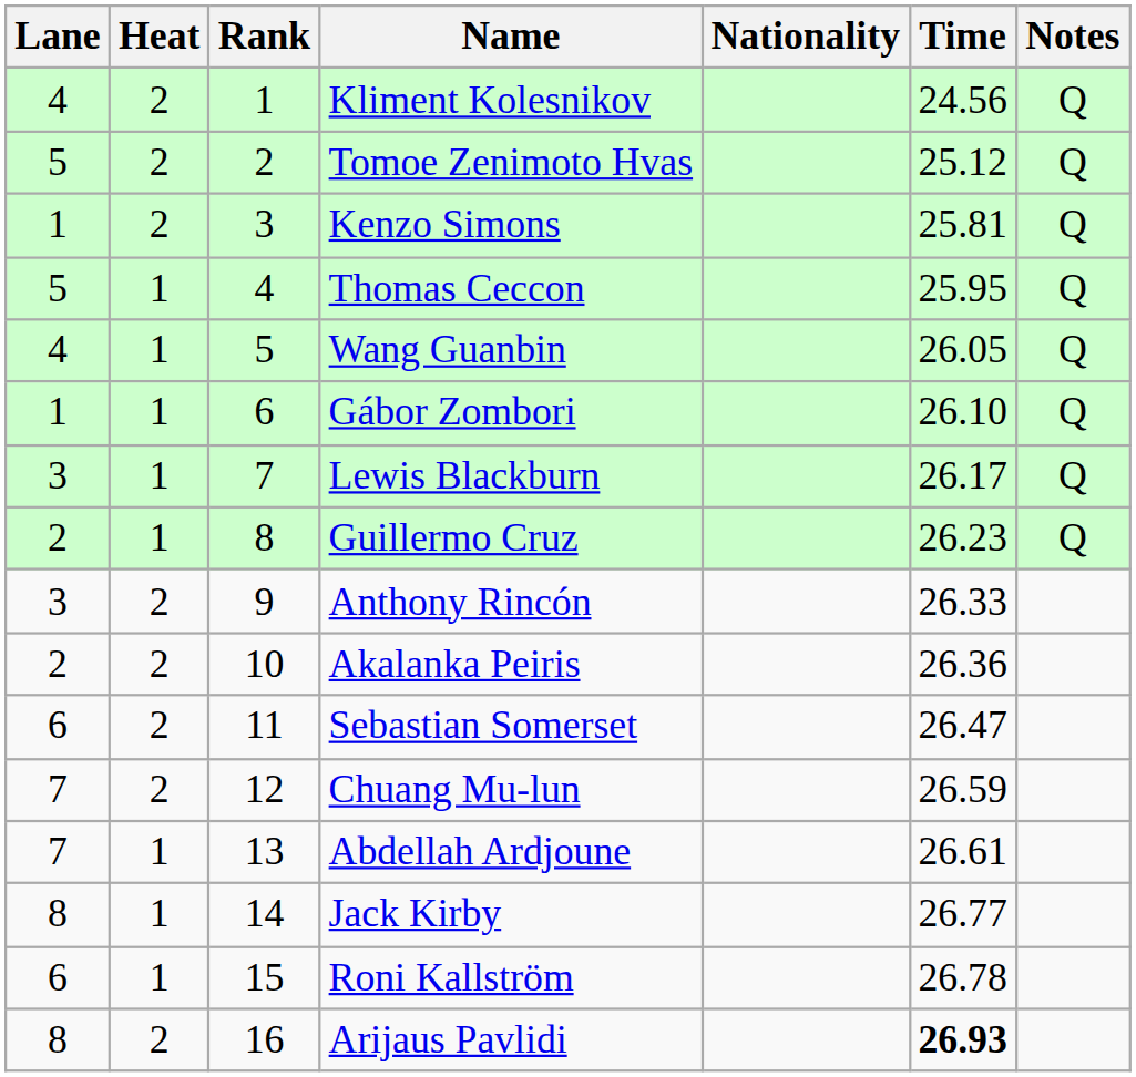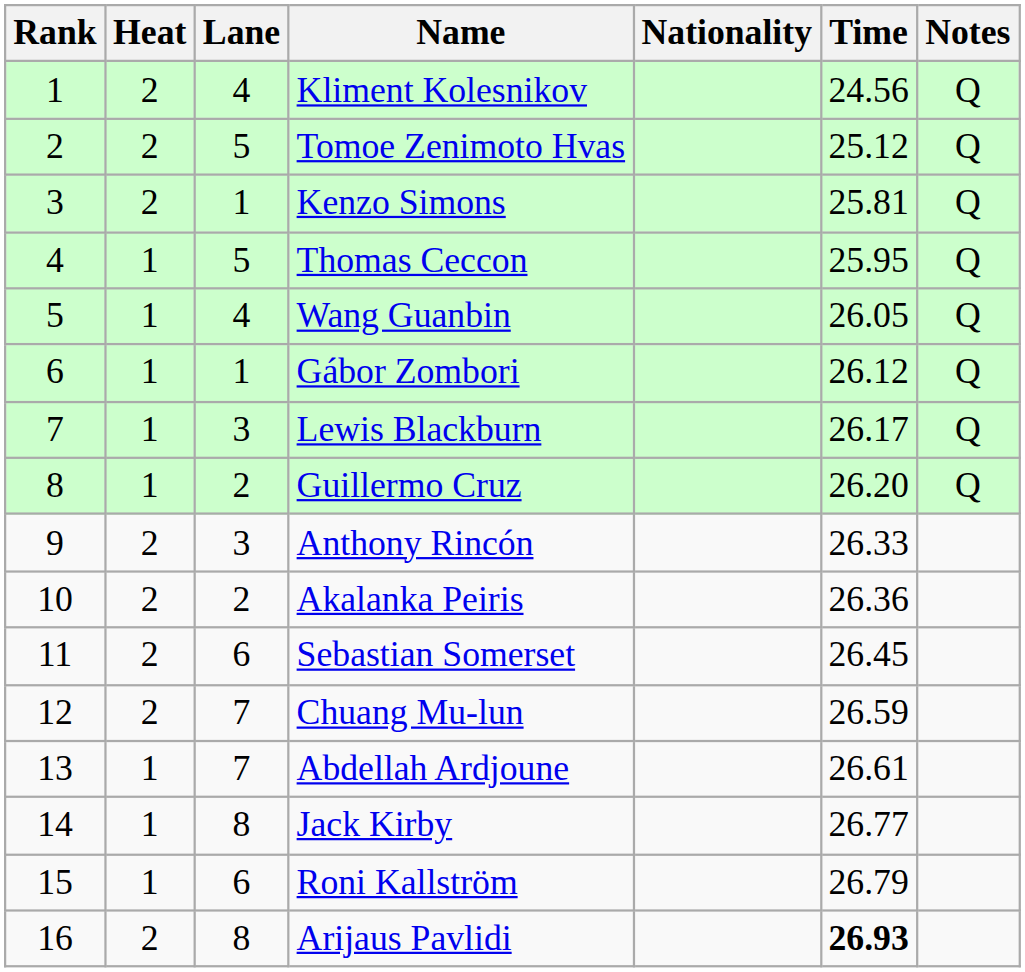 <table class="wikitable sortable" style="text-align:center">
 <tr>
+<th>Rank</th>
+<th>Heat</th>
 <th>Lane</th>
-<th>Heat</th>
-<th>Rank</th>
 <th>Name</th>
 <th>Nationality</th>
 <th>Time</th>
 <th>Notes</th>
 </tr>
 <tr bgcolor=ccffcc>
+<td>1</td>
+<td>2</td>
 <td>4</td>
-<td>2</td>
-<td>1</td>
 <td align=left><a href='#'>Kliment Kolesnikov</a></td>
 <td align=left></td>
 <td>24.56</td>
 <td>Q</td>
 </tr>
 <tr bgcolor=ccffcc>
-<td>5</td>
 <td>2</td>
 <td>2</td>
+<td>5</td>
 <td align=left><a href='#'>Tomoe Zenimoto Hvas</a></td>
 <td align=left></td>
 <td>25.12</td>
 <td>Q</td>
 </tr>
 <tr bgcolor=ccffcc>
+<td>3</td>
+<td>2</td>
 <td>1</td>
-<td>2</td>
-<td>3</td>
 <td align=left><a href='#'>Kenzo Simons</a></td>
 <td align=left></td>
 <td>25.81</td>
 <td>Q</td>
 </tr>
 <tr bgcolor=ccffcc>
+<td>4</td>
+<td>1</td>
 <td>5</td>
-<td>1</td>
-<td>4</td>
 <td align=left><a href='#'>Thomas Ceccon</a></td>
 <td align=left></td>
 <td>25.95</td>
 <td>Q</td>
 </tr>
 <tr bgcolor=ccffcc>
+<td>5</td>
+<td>1</td>
 <td>4</td>
-<td>1</td>
-<td>5</td>
 <td align=left><a href='#'>Wang Guanbin</a></td>
 <td align=left></td>
 <td>26.05</td>
 <td>Q</td>
 </tr>
 <tr bgcolor=ccffcc>
+<td>6</td>
 <td>1</td>
 <td>1</td>
-<td>6</td>
 <td align=left><a href='#'>Gábor Zombori</a></td>
 <td align=left></td>
-<td>26.10</td>
+<td>26.12</td>
 <td>Q</td>
 </tr>
 <tr bgcolor=ccffcc>
+<td>7</td>
+<td>1</td>
 <td>3</td>
-<td>1</td>
-<td>7</td>
 <td align=left><a href='#'>Lewis Blackburn</a></td>
 <td align=left></td>
 <td>26.17</td>
 <td>Q</td>
 </tr>
 <tr bgcolor=ccffcc>
+<td>8</td>
+<td>1</td>
 <td>2</td>
-<td>1</td>
-<td>8</td>
 <td align=left><a href='#'>Guillermo Cruz</a></td>
 <td align=left></td>
-<td>26.23</td>
+<td>26.20</td>
 <td>Q</td>
 </tr>
 <tr>
+<td>9</td>
+<td>2</td>
 <td>3</td>
-<td>2</td>
-<td>9</td>
 <td align=left><a href='#'>Anthony Rincón</a></td>
 <td align=left></td>
 <td>26.33</td>
 <td></td>
 </tr>
 <tr>
+<td>10</td>
 <td>2</td>
 <td>2</td>
-<td>10</td>
 <td align=left><a href='#'>Akalanka Peiris</a></td>
 <td align=left></td>
 <td>26.36</td>
 <td></td>
 </tr>
 <tr>
+<td>11</td>
+<td>2</td>
 <td>6</td>
-<td>2</td>
-<td>11</td>
 <td align=left><a href='#'>Sebastian Somerset</a></td>
 <td align=left></td>
-<td>26.47</td>
+<td>26.45</td>
 <td></td>
 </tr>
 <tr>
+<td>12</td>
+<td>2</td>
 <td>7</td>
-<td>2</td>
-<td>12</td>
 <td align=left><a href='#'>Chuang Mu-lun</a></td>
 <td align=left></td>
 <td>26.59</td>
 <td></td>
 </tr>
 <tr>
+<td>13</td>
+<td>1</td>
 <td>7</td>
-<td>1</td>
-<td>13</td>
 <td align=left><a href='#'>Abdellah Ardjoune</a></td>
 <td align=left></td>
 <td>26.61</td>
 <td></td>
 </tr>
 <tr>
+<td>14</td>
+<td>1</td>
 <td>8</td>
-<td>1</td>
-<td>14</td>
 <td align=left><a href='#'>Jack Kirby</a></td>
 <td align=left></td>
 <td>26.77</td>
 <td></td>
 </tr>
 <tr>
+<td>15</td>
+<td>1</td>
 <td>6</td>
-<td>1</td>
-<td>15</td>
 <td align=left><a href='#'>Roni Kallström</a></td>
 <td align=left></td>
-<td>26.78</td>
+<td>26.79</td>
 <td></td>
 </tr>
 <tr>
+<td>16</td>
+<td>2</td>
 <td>8</td>
-<td>2</td>
-<td>16</td>
 <td align=left><a href='#'>Arijaus Pavlidi</a></td>
 <td align=left></td>
 <td><strong>26.93</strong></td>
 <td></td>
 </tr>
 </table>
